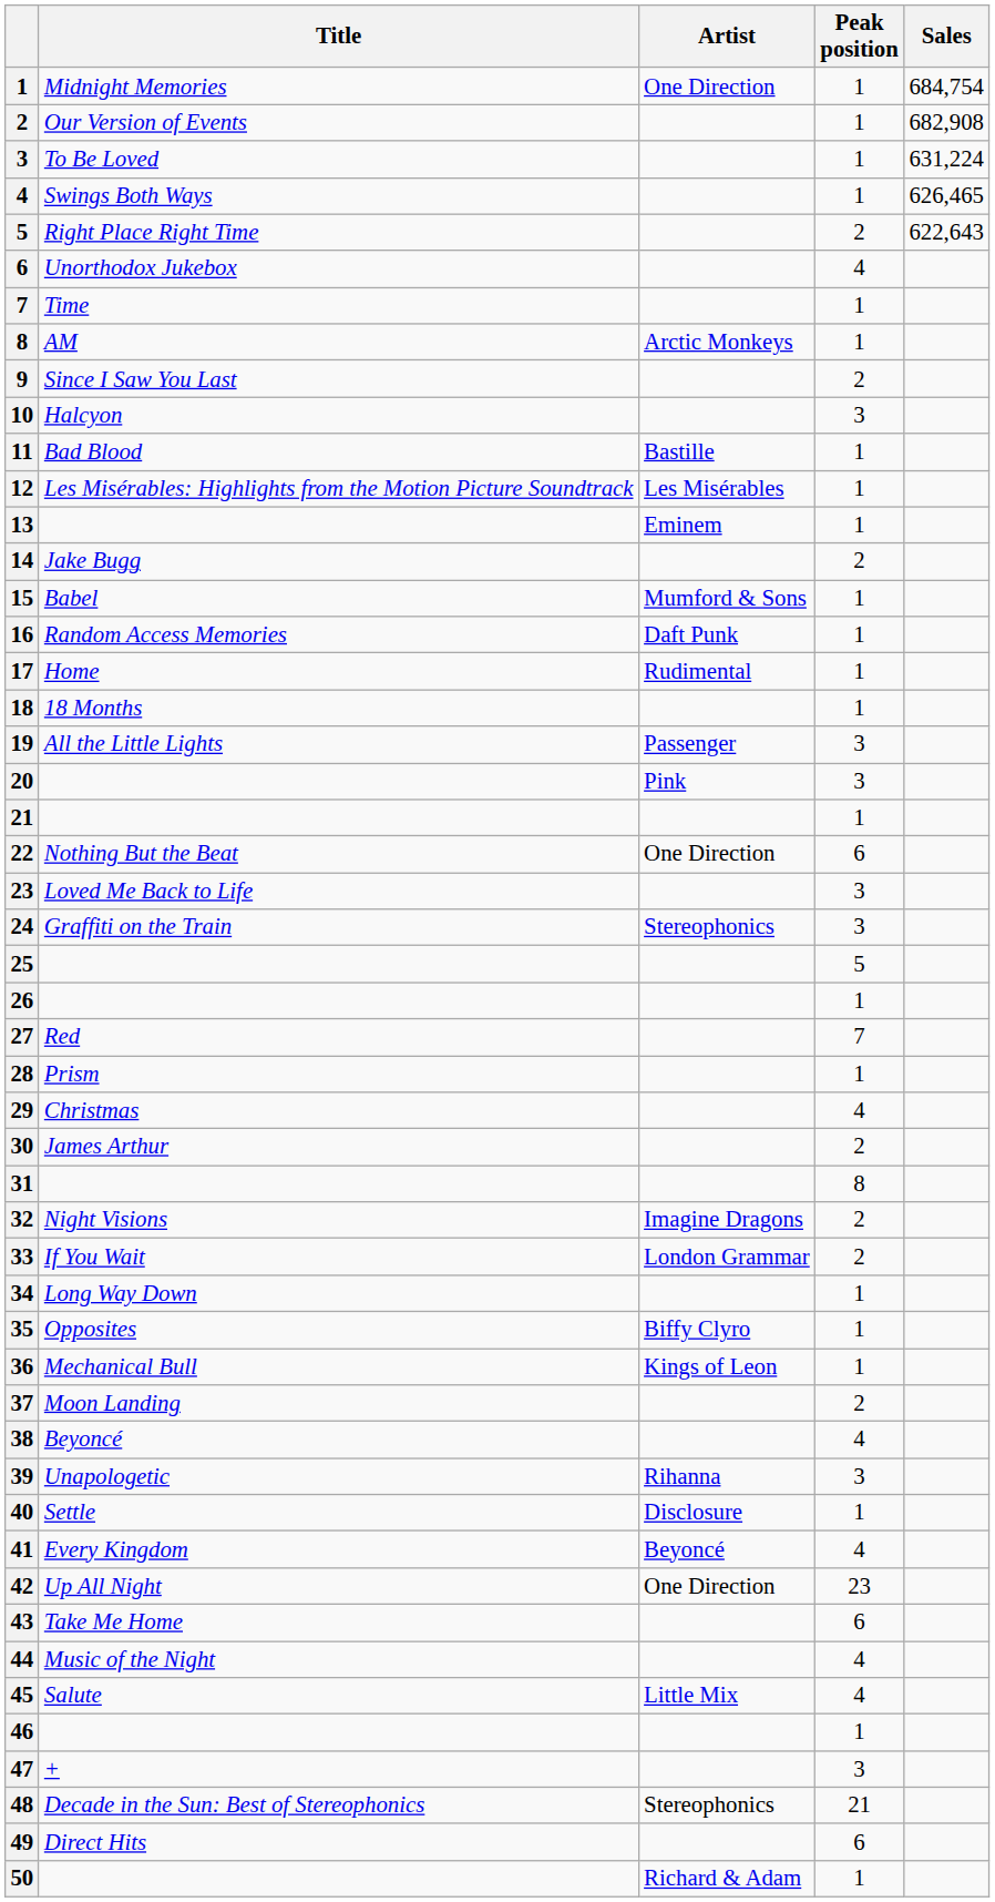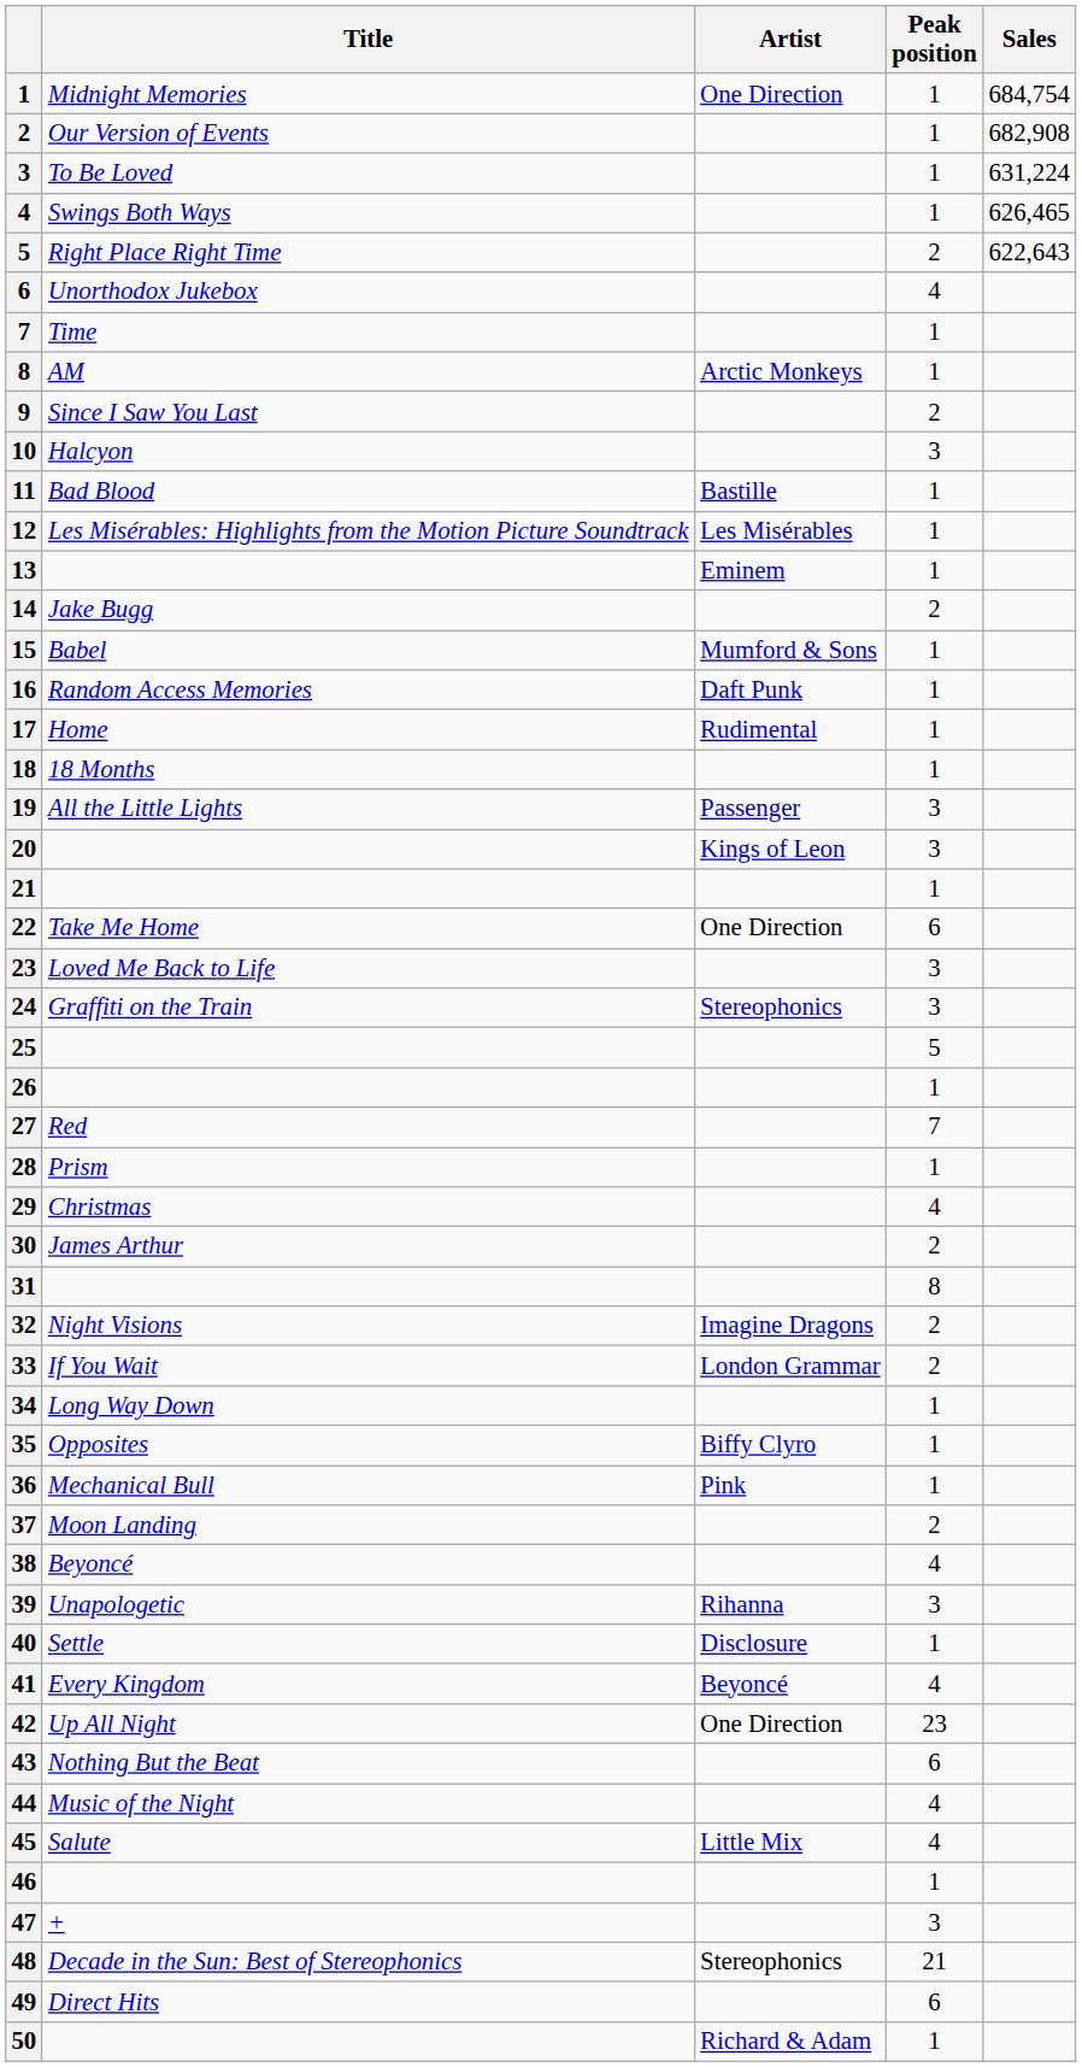 <table class="wikitable sortable plainrowheaders">
 <tr>
 <th scope=col></th>
 <th scope=col>Title</th>
 <th scope=col>Artist</th>
 <th scope=col>Peak<br>position</th>
 <th scope=col>Sales</th>
 </tr>
 <tr>
 <th scope=row style="text-align:center;">1</th>
 <td><em><a href='#'>Midnight Memories</a></em></td>
 <td><a href='#'>One Direction</a></td>
 <td align="center">1</td>
 <td align="right">684,754</td>
 </tr>
 <tr>
 <th scope=row style="text-align:center;">2</th>
 <td><em><a href='#'>Our Version of Events</a></em></td>
 <td></td>
 <td align="center">1</td>
 <td align="right">682,908</td>
 </tr>
 <tr>
 <th scope=row style="text-align:center;">3</th>
 <td><em><a href='#'>To Be Loved</a></em></td>
 <td></td>
 <td align="center">1</td>
 <td align="right">631,224</td>
 </tr>
 <tr>
 <th scope=row style="text-align:center;">4</th>
 <td><em><a href='#'>Swings Both Ways</a></em></td>
 <td></td>
 <td align="center">1</td>
 <td align="right">626,465</td>
 </tr>
 <tr>
 <th scope=row style="text-align:center;">5</th>
 <td><em><a href='#'>Right Place Right Time</a></em></td>
 <td></td>
 <td align="center">2</td>
 <td align="right">622,643</td>
 </tr>
 <tr>
 <th scope=row style="text-align:center;">6</th>
 <td><em><a href='#'>Unorthodox Jukebox</a></em></td>
 <td></td>
 <td align="center">4</td>
 <td></td>
 </tr>
 <tr>
 <th scope=row style="text-align:center;">7</th>
 <td><em><a href='#'>Time</a></em></td>
 <td></td>
 <td align="center">1</td>
 <td></td>
 </tr>
 <tr>
 <th scope=row style="text-align:center;">8</th>
 <td><em><a href='#'>AM</a></em></td>
 <td><a href='#'>Arctic Monkeys</a></td>
 <td align="center">1</td>
 <td></td>
 </tr>
 <tr>
 <th scope=row style="text-align:center;">9</th>
 <td><em><a href='#'>Since I Saw You Last</a></em></td>
 <td></td>
 <td align="center">2</td>
 <td></td>
 </tr>
 <tr>
 <th scope=row style="text-align:center;">10</th>
 <td><em><a href='#'>Halcyon</a></em></td>
 <td></td>
 <td align="center">3</td>
 <td></td>
 </tr>
 <tr>
 <th scope=row style="text-align:center;">11</th>
 <td><em><a href='#'>Bad Blood</a></em></td>
 <td><a href='#'>Bastille</a></td>
 <td align="center">1</td>
 <td></td>
 </tr>
 <tr>
 <th scope=row style="text-align:center;">12</th>
 <td><em><a href='#'>Les Misérables: Highlights from the Motion Picture Soundtrack</a></em></td>
 <td><a href='#'>Les Misérables</a></td>
 <td align="center">1</td>
 <td></td>
 </tr>
 <tr>
 <th scope=row style="text-align:center;">13</th>
 <td><em></em></td>
 <td><a href='#'>Eminem</a></td>
 <td align="center">1</td>
 <td></td>
 </tr>
 <tr>
 <th scope=row style="text-align:center;">14</th>
 <td><em><a href='#'>Jake Bugg</a></em></td>
 <td></td>
 <td align="center">2</td>
 <td></td>
 </tr>
 <tr>
 <th scope=row style="text-align:center;">15</th>
 <td><em><a href='#'>Babel</a></em></td>
 <td><a href='#'>Mumford & Sons</a></td>
 <td align="center">1</td>
 <td></td>
 </tr>
 <tr>
 <th scope=row style="text-align:center;">16</th>
 <td><em><a href='#'>Random Access Memories</a></em></td>
 <td><a href='#'>Daft Punk</a></td>
 <td align="center">1</td>
 <td></td>
 </tr>
 <tr>
 <th scope=row style="text-align:center;">17</th>
 <td><em><a href='#'>Home</a></em></td>
 <td><a href='#'>Rudimental</a></td>
 <td align="center">1</td>
 <td></td>
 </tr>
 <tr>
 <th scope=row style="text-align:center;">18</th>
 <td><em><a href='#'>18 Months</a></em></td>
 <td></td>
 <td align="center">1</td>
 <td></td>
 </tr>
 <tr>
 <th scope=row style="text-align:center;">19</th>
 <td><em><a href='#'>All the Little Lights</a></em></td>
 <td><a href='#'>Passenger</a></td>
 <td align="center">3</td>
 <td></td>
 </tr>
 <tr>
 <th scope=row style="text-align:center;">20</th>
 <td><em></em></td>
-<td><a href='#'>Pink</a></td>
+<td><a href='#'>Kings of Leon</a></td>
 <td align="center">3</td>
 <td></td>
 </tr>
 <tr>
 <th scope=row style="text-align:center;">21</th>
 <td><em></em></td>
 <td></td>
 <td align="center">1</td>
 <td></td>
 </tr>
 <tr>
 <th scope=row style="text-align:center;">22</th>
-<td><em><a href='#'>Nothing But the Beat</a></em></td>
+<td><em><a href='#'>Take Me Home</a></em></td>
 <td>One Direction</td>
 <td align="center">6</td>
 <td></td>
 </tr>
 <tr>
 <th scope=row style="text-align:center;">23</th>
 <td><em><a href='#'>Loved Me Back to Life</a></em></td>
 <td></td>
 <td align="center">3</td>
 <td></td>
 </tr>
 <tr>
 <th scope=row style="text-align:center;">24</th>
 <td><em><a href='#'>Graffiti on the Train</a></em></td>
 <td><a href='#'>Stereophonics</a></td>
 <td align="center">3</td>
 <td></td>
 </tr>
 <tr>
 <th scope=row style="text-align:center;">25</th>
 <td><em></em></td>
 <td></td>
 <td align="center">5</td>
 <td></td>
 </tr>
 <tr>
 <th scope=row style="text-align:center;">26</th>
 <td><em></em></td>
 <td></td>
 <td align="center">1</td>
 <td></td>
 </tr>
 <tr>
 <th scope=row style="text-align:center;">27</th>
 <td><em><a href='#'>Red</a></em></td>
 <td></td>
 <td align="center">7</td>
 <td></td>
 </tr>
 <tr>
 <th scope=row style="text-align:center;">28</th>
 <td><em><a href='#'>Prism</a></em></td>
 <td></td>
 <td align="center">1</td>
 <td></td>
 </tr>
 <tr>
 <th scope=row style="text-align:center;">29</th>
 <td><em><a href='#'>Christmas</a></em></td>
 <td></td>
 <td align="center">4</td>
 <td></td>
 </tr>
 <tr>
 <th scope=row style="text-align:center;">30</th>
 <td><em><a href='#'>James Arthur</a></em></td>
 <td></td>
 <td align="center">2</td>
 <td></td>
 </tr>
 <tr>
 <th scope=row style="text-align:center;">31</th>
 <td><em></em></td>
 <td></td>
 <td align="center">8</td>
 <td></td>
 </tr>
 <tr>
 <th scope=row style="text-align:center;">32</th>
 <td><em><a href='#'>Night Visions</a></em></td>
 <td><a href='#'>Imagine Dragons</a></td>
 <td align="center">2</td>
 <td></td>
 </tr>
 <tr>
 <th scope=row style="text-align:center;">33</th>
 <td><em><a href='#'>If You Wait</a></em></td>
 <td><a href='#'>London Grammar</a></td>
 <td align="center">2</td>
 <td></td>
 </tr>
 <tr>
 <th scope=row style="text-align:center;">34</th>
 <td><em><a href='#'>Long Way Down</a></em></td>
 <td></td>
 <td align="center">1</td>
 <td></td>
 </tr>
 <tr>
 <th scope=row style="text-align:center;">35</th>
 <td><em><a href='#'>Opposites</a></em></td>
 <td><a href='#'>Biffy Clyro</a></td>
 <td align="center">1</td>
 <td></td>
 </tr>
 <tr>
 <th scope=row style="text-align:center;">36</th>
 <td><em><a href='#'>Mechanical Bull</a></em></td>
-<td><a href='#'>Kings of Leon</a></td>
+<td><a href='#'>Pink</a></td>
 <td align="center">1</td>
 <td></td>
 </tr>
 <tr>
 <th scope=row style="text-align:center;">37</th>
 <td><em><a href='#'>Moon Landing</a></em></td>
 <td></td>
 <td align="center">2</td>
 <td></td>
 </tr>
 <tr>
 <th scope=row style="text-align:center;">38</th>
 <td><em><a href='#'>Beyoncé</a></em></td>
 <td></td>
 <td align="center">4</td>
 <td></td>
 </tr>
 <tr>
 <th scope=row style="text-align:center;">39</th>
 <td><em><a href='#'>Unapologetic</a></em></td>
 <td><a href='#'>Rihanna</a></td>
 <td align="center">3</td>
 <td></td>
 </tr>
 <tr>
 <th scope=row style="text-align:center;">40</th>
 <td><em><a href='#'>Settle</a></em></td>
 <td><a href='#'>Disclosure</a></td>
 <td align="center">1</td>
 <td></td>
 </tr>
 <tr>
 <th scope=row style="text-align:center;">41</th>
 <td><em><a href='#'>Every Kingdom</a></em></td>
 <td><a href='#'>Beyoncé</a></td>
 <td align="center">4</td>
 <td></td>
 </tr>
 <tr>
 <th scope=row style="text-align:center;">42</th>
 <td><em><a href='#'>Up All Night</a></em></td>
 <td>One Direction</td>
 <td align="center">23</td>
 <td></td>
 </tr>
 <tr>
 <th scope=row style="text-align:center;">43</th>
-<td><em><a href='#'>Take Me Home</a></em></td>
+<td><em><a href='#'>Nothing But the Beat</a></em></td>
 <td></td>
 <td align="center">6</td>
 <td></td>
 </tr>
 <tr>
 <th scope=row style="text-align:center;">44</th>
 <td><em><a href='#'>Music of the Night</a></em></td>
 <td></td>
 <td align="center">4</td>
 <td></td>
 </tr>
 <tr>
 <th scope=row style="text-align:center;">45</th>
 <td><em><a href='#'>Salute</a></em></td>
 <td><a href='#'>Little Mix</a></td>
 <td align="center">4</td>
 <td></td>
 </tr>
 <tr>
 <th scope=row style="text-align:center;">46</th>
 <td><em></em></td>
 <td></td>
 <td align="center">1</td>
 <td></td>
 </tr>
 <tr>
 <th scope=row style="text-align:center;">47</th>
 <td><em><a href='#'>+</a></em></td>
 <td></td>
 <td align="center">3</td>
 <td></td>
 </tr>
 <tr>
 <th scope=row style="text-align:center;">48</th>
 <td><em><a href='#'>Decade in the Sun: Best of Stereophonics</a></em></td>
 <td>Stereophonics</td>
 <td align="center">21</td>
 <td></td>
 </tr>
 <tr>
 <th scope=row style="text-align:center;">49</th>
 <td><em><a href='#'>Direct Hits</a></em></td>
 <td></td>
 <td align="center">6</td>
 <td></td>
 </tr>
 <tr>
 <th scope=row style="text-align:center;">50</th>
 <td><em></em></td>
 <td><a href='#'>Richard & Adam</a></td>
 <td align="center">1</td>
 <td></td>
 </tr>
 </table>
